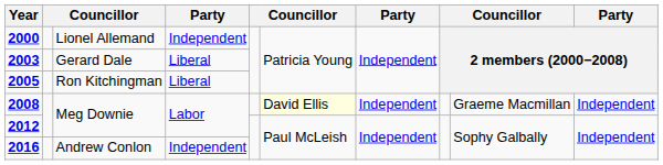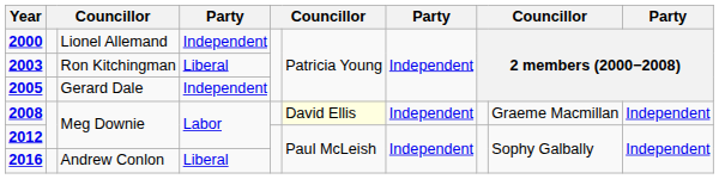 <table class="wikitable">
 <tr>
 <th>Year</th>
 <th colspan="2">Councillor</th>
 <th>Party</th>
 <th colspan="2">Councillor</th>
 <th>Party</th>
 <th colspan="2">Councillor</th>
 <th>Party</th>
 </tr>
 <tr>
 <td><strong><a href='#'>2000</a></strong></td>
 <td rowspan="1" width="1px" > </td>
 <td rowspan="1">Lionel Allemand</td>
 <td rowspan="1"><a href='#'>Independent</a></td>
 <td rowspan="3" width="1px" > </td>
 <td rowspan="3">Patricia Young</td>
 <td rowspan="3"><a href='#'>Independent</a></td>
 <th colspan=3; rowspan=3>2 members (2000−2008)</th>
 </tr>
 <tr>
 <td><strong><a href='#'>2003</a></strong></td>
 <td rowspan="1" width="1px" > </td>
-<td rowspan="1">Gerard Dale</td>
+<td rowspan="1">Ron Kitchingman</td>
 <td rowspan="1"><a href='#'>Liberal</a></td>
 </tr>
 <tr>
 <td><strong><a href='#'>2005</a></strong></td>
 <td rowspan="1" width="1px" > </td>
-<td rowspan="1">Ron Kitchingman</td>
-<td rowspan="1"><a href='#'>Liberal</a></td>
+<td rowspan="1">Gerard Dale</td>
+<td rowspan="1"><a href='#'>Independent</a></td>
 </tr>
 <tr>
 <td><strong><a href='#'>2008</a></strong></td>
 <td rowspan="2" width="1px" > </td>
 <td rowspan="2">Meg Downie</td>
 <td rowspan="2"><a href='#'>Labor</a></td>
 <td rowspan="1" width="1px" > </td>
 <td rowspan="1" style="background: lightyellow;">David Ellis</td>
 <td rowspan="1"><a href='#'>Independent</a></td>
 <td rowspan="1" width="1px" > </td>
 <td rowspan="1">Graeme Macmillan</td>
 <td rowspan="1"><a href='#'>Independent</a></td>
 </tr>
 <tr>
 <td><strong><a href='#'>2012</a></strong></td>
 <td rowspan="2" width="1px" > </td>
 <td rowspan="2">Paul McLeish</td>
 <td rowspan="2"><a href='#'>Independent</a></td>
 <td rowspan="2" width="1px" > </td>
 <td rowspan="2">Sophy Galbally</td>
 <td rowspan="2"><a href='#'>Independent</a></td>
 </tr>
 <tr>
 <td><strong><a href='#'>2016</a></strong></td>
 <td rowspan="1" width="1px" > </td>
 <td rowspan="1">Andrew Conlon</td>
-<td rowspan="1"><a href='#'>Independent</a></td>
+<td rowspan="1"><a href='#'>Liberal</a></td>
 </tr>
 </table>
